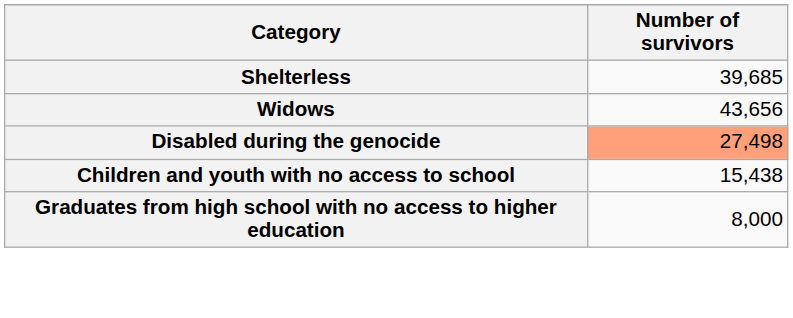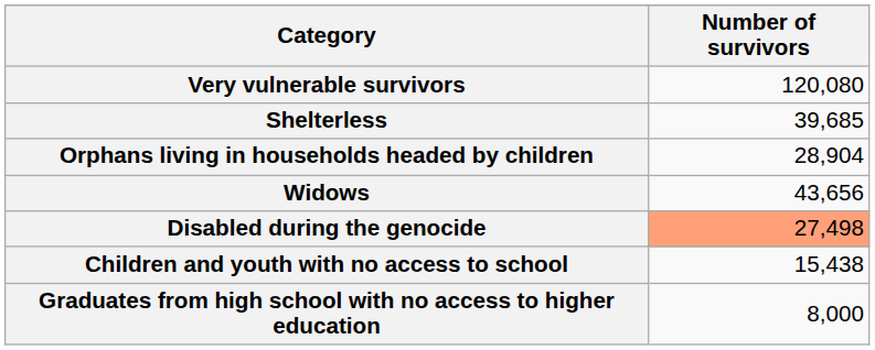 <table class="wikitable plainrowheaders">
 <tr>
 </tr>
 <tr>
 <th scope="col">Category</th>
 <th scope="col">Number of survivors</th>
 </tr>
 <tr>
+<th scope="row">Very vulnerable survivors</th>
+<td align="right">120,080</td>
+</tr>
+<tr>
 <th scope="row">Shelterless</th>
 <td align="right">39,685</td>
+</tr>
+<tr>
+<th scope="row">Orphans living in households headed by children</th>
+<td align="right">28,904</td>
 </tr>
 <tr>
 <th scope="row">Widows</th>
 <td align="right">43,656</td>
 </tr>
 <tr>
 <th scope="row">Disabled during the genocide</th>
 <td align="right" style="background: lightsalmon;">27,498</td>
 </tr>
 <tr>
 <th scope="row">Children and youth with no access to school</th>
 <td align="right">15,438</td>
 </tr>
 <tr>
 <th scope="row">Graduates from high school with no access to higher education</th>
 <td align="right">8,000</td>
 </tr>
 </table>
